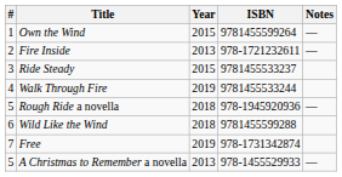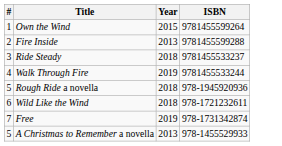 <table class="wikitable">
 <tr>
 <th>#</th>
 <th>Title</th>
 <th>Year</th>
 <th>ISBN</th>
-<th>Notes</th>
 </tr>
 <tr>
 <td>1</td>
 <td><em>Own the Wind</em></td>
 <td>2015</td>
 <td>9781455599264</td>
-<td>—</td>
 </tr>
 <tr>
 <td>2</td>
 <td><em>Fire Inside</em></td>
 <td>2013</td>
-<td>978-1721232611</td>
-<td>—</td>
+<td>9781455599288</td>
 </tr>
 <tr>
 <td>3</td>
 <td><em>Ride Steady</em></td>
-<td>2015</td>
+<td>2018</td>
 <td>9781455533237</td>
-<td></td>
 </tr>
 <tr>
 <td>4</td>
 <td><em>Walk Through Fire</em></td>
 <td>2019</td>
 <td>9781455533244</td>
-<td></td>
 </tr>
 <tr>
 <td>5</td>
 <td><em>Rough Ride</em> a novella</td>
 <td>2018</td>
 <td>978-1945920936</td>
-<td>—</td>
 </tr>
 <tr>
 <td>6</td>
 <td><em>Wild Like the Wind</em></td>
 <td>2018</td>
-<td>9781455599288</td>
-<td></td>
+<td>978-1721232611</td>
 </tr>
 <tr>
 <td>7</td>
 <td><em>Free</em></td>
 <td>2019</td>
 <td>978-1731342874</td>
-<td></td>
 </tr>
 <tr>
 <td>5</td>
 <td><em>A Christmas to Remember</em> a novella</td>
 <td>2013</td>
 <td>978-1455529933</td>
-<td>—</td>
 </tr>
 </table>
